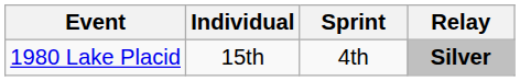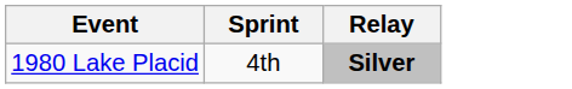 <table class="wikitable" style="text-align: center;">
 <tr>
 <th>Event</th>
-<th style="width:70px;">Individual</th>
 <th style="width:70px;">Sprint</th>
 <th style="width:70px;">Relay</th>
 </tr>
 <tr>
 <td align=left> <a href='#'>1980 Lake Placid</a></td>
-<td>15th</td>
 <td>4th</td>
 <td style="background:silver;"><strong>Silver</strong></td>
 </tr>
 </table>
